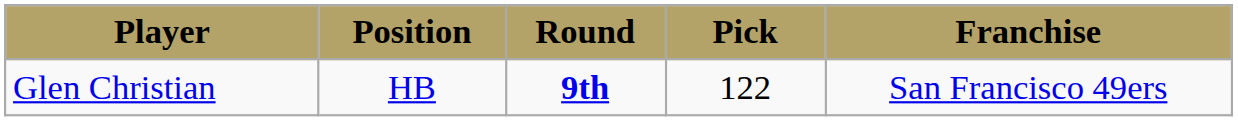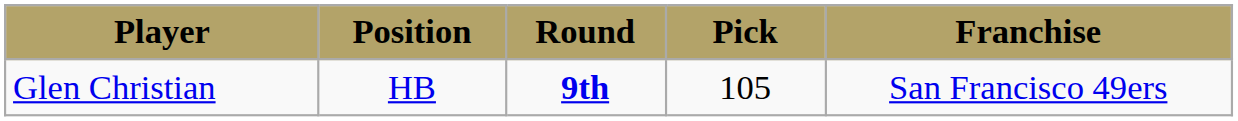 <table class="wikitable" style="text-align:center" width="45%">
 <tr style="background:#B3A369;color:black;">
 <td><strong>Player</strong></td>
 <td><strong>Position</strong></td>
 <td><strong>Round</strong></td>
 <td>  <strong>Pick</strong>  </td>
 <td><strong>Franchise</strong></td>
 </tr>
 <tr>
 <td align=left><a href='#'>Glen Christian</a> </td>
 <td><a href='#'>HB</a></td>
 <td><strong><a href='#'>9th</a></strong></td>
-<td>122</td>
+<td>105</td>
 <td><a href='#'>San Francisco 49ers</a></td>
 </tr>
 </table>
